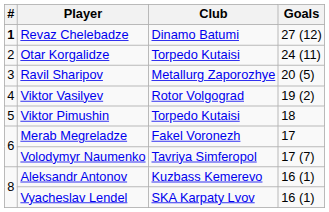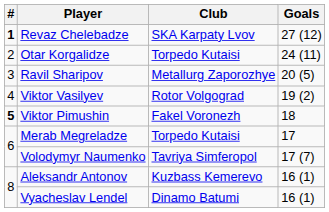 <table class="wikitable">
 <tr>
 <th>#</th>
 <th>Player</th>
 <th>Club</th>
 <th>Goals</th>
 </tr>
 <tr>
 <td><strong>1</strong></td>
 <td><a href='#'>Revaz Chelebadze</a></td>
-<td><a href='#'>Dinamo Batumi</a></td>
+<td><a href='#'>SKA Karpaty Lvov</a></td>
 <td>27 (12)</td>
 </tr>
 <tr>
 <td>2</td>
 <td><a href='#'>Otar Korgalidze</a></td>
 <td><a href='#'>Torpedo Kutaisi</a></td>
 <td>24 (11)</td>
 </tr>
 <tr>
 <td>3</td>
 <td><a href='#'>Ravil Sharipov</a></td>
 <td><a href='#'>Metallurg Zaporozhye</a></td>
 <td>20 (5)</td>
 </tr>
 <tr>
 <td>4</td>
 <td><a href='#'>Viktor Vasilyev</a></td>
 <td><a href='#'>Rotor Volgograd</a></td>
 <td>19 (2)</td>
 </tr>
 <tr>
-<td>5</td>
+<td><strong>5</strong></td>
 <td><a href='#'>Viktor Pimushin</a></td>
-<td><a href='#'>Torpedo Kutaisi</a></td>
+<td><a href='#'>Fakel Voronezh</a></td>
 <td>18</td>
 </tr>
 <tr>
 <td rowspan=2>6</td>
 <td><a href='#'>Merab Megreladze</a></td>
-<td><a href='#'>Fakel Voronezh</a></td>
+<td><a href='#'>Torpedo Kutaisi</a></td>
 <td>17</td>
 </tr>
 <tr>
 <td><a href='#'>Volodymyr Naumenko</a></td>
 <td><a href='#'>Tavriya Simferopol</a></td>
 <td>17 (7)</td>
 </tr>
 <tr>
 <td rowspan=2>8</td>
 <td><a href='#'>Aleksandr Antonov</a></td>
 <td><a href='#'>Kuzbass Kemerevo</a></td>
 <td>16 (1)</td>
 </tr>
 <tr>
 <td><a href='#'>Vyacheslav Lendel</a></td>
-<td><a href='#'>SKA Karpaty Lvov</a></td>
+<td><a href='#'>Dinamo Batumi</a></td>
 <td>16 (1)</td>
 </tr>
 </table>
